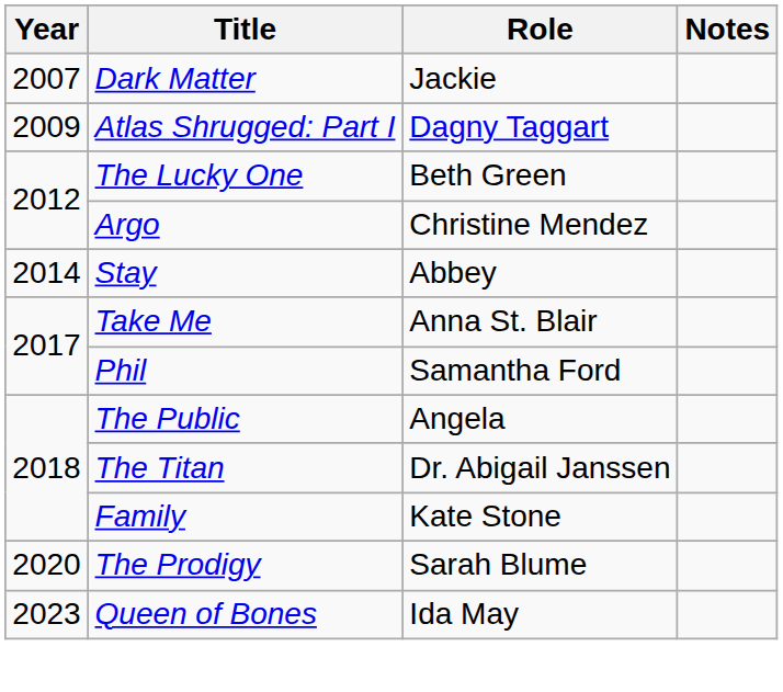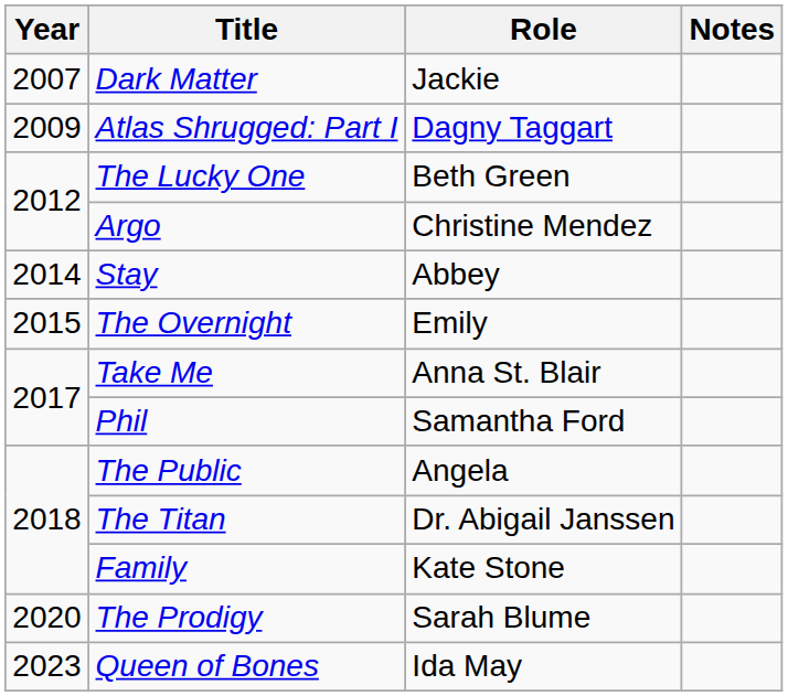 <table class="wikitable sortable">
 <tr>
 <th>Year</th>
 <th>Title</th>
 <th>Role</th>
 <th class="unsortable">Notes</th>
 </tr>
 <tr>
 <td>2007</td>
 <td><em><a href='#'>Dark Matter</a></em></td>
 <td>Jackie</td>
 <td></td>
 </tr>
 <tr>
 <td>2009</td>
 <td><em><a href='#'>Atlas Shrugged: Part I</a></em></td>
 <td><a href='#'>Dagny Taggart</a></td>
 <td></td>
 </tr>
 <tr>
 <td rowspan="2">2012</td>
 <td><em><a href='#'>The Lucky One</a></em></td>
 <td>Beth Green</td>
 <td></td>
 </tr>
 <tr>
 <td><em><a href='#'>Argo</a></em></td>
 <td>Christine Mendez</td>
 <td></td>
 </tr>
 <tr>
 <td>2014</td>
 <td><em><a href='#'>Stay</a></em></td>
 <td>Abbey</td>
+<td></td>
+</tr>
+<tr>
+<td>2015</td>
+<td><em><a href='#'>The Overnight</a></em></td>
+<td>Emily</td>
 <td></td>
 </tr>
 <tr>
 <td rowspan="2">2017</td>
 <td><em><a href='#'>Take Me</a></em></td>
 <td>Anna St. Blair</td>
 <td></td>
 </tr>
 <tr>
 <td><em><a href='#'>Phil</a></em></td>
 <td>Samantha Ford</td>
 <td></td>
 </tr>
 <tr>
 <td rowspan="3">2018</td>
 <td><em><a href='#'>The Public</a></em></td>
 <td>Angela</td>
 <td></td>
 </tr>
 <tr>
 <td><em><a href='#'>The Titan</a></em></td>
 <td>Dr. Abigail Janssen</td>
 <td></td>
 </tr>
 <tr>
 <td><em><a href='#'>Family</a></em></td>
 <td>Kate Stone</td>
 <td></td>
 </tr>
 <tr>
 <td>2020</td>
 <td><em><a href='#'>The Prodigy</a></em></td>
 <td>Sarah Blume</td>
 <td></td>
 </tr>
 <tr>
 <td>2023</td>
 <td><em><a href='#'>Queen of Bones</a></em></td>
 <td>Ida May</td>
 <td></td>
 </tr>
 </table>
